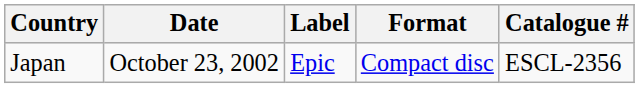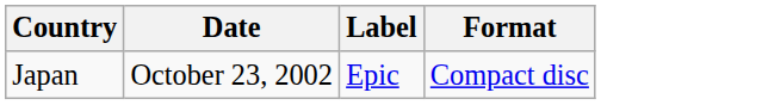 <table class="wikitable">
 <tr>
 <th>Country</th>
 <th>Date</th>
 <th>Label</th>
 <th>Format</th>
-<th>Catalogue #</th>
 </tr>
 <tr>
 <td rowspan="1">Japan</td>
 <td>October 23, 2002</td>
 <td rowspan="1"><a href='#'>Epic</a></td>
 <td><a href='#'>Compact disc</a></td>
-<td>ESCL-2356</td>
 </tr>
 </table>
